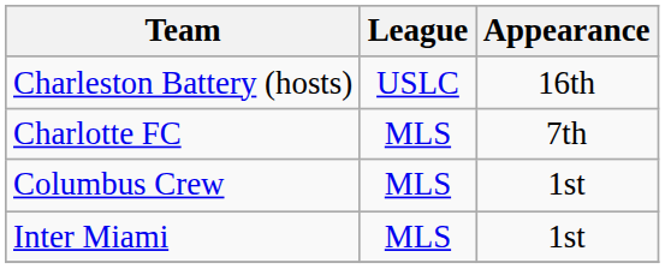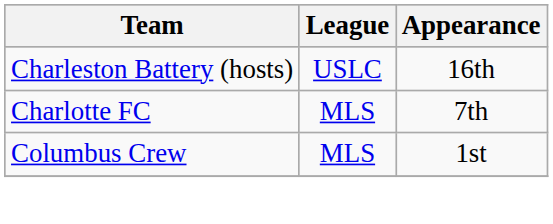 <table class="wikitable sortable" style="text-align:center">
 <tr>
 <th>Team</th>
 <th>League</th>
 <th>Appearance</th>
 </tr>
 <tr>
 <td style="text-align:left;"> <a href='#'>Charleston Battery</a> (hosts)</td>
 <td><a href='#'>USLC</a></td>
 <td>16th</td>
 </tr>
 <tr>
 <td style="text-align:left;"> <a href='#'>Charlotte FC</a></td>
 <td><a href='#'>MLS</a></td>
 <td>7th</td>
 </tr>
 <tr>
 <td style="text-align:left;"> <a href='#'>Columbus Crew</a></td>
 <td><a href='#'>MLS</a></td>
 <td>1st</td>
 </tr>
 <tr>
-<td style="text-align:left;"> <a href='#'>Inter Miami</a></td>
-<td><a href='#'>MLS</a></td>
-<td>1st</td>
-</tr>
-<tr>
 </tr>
 </table>
